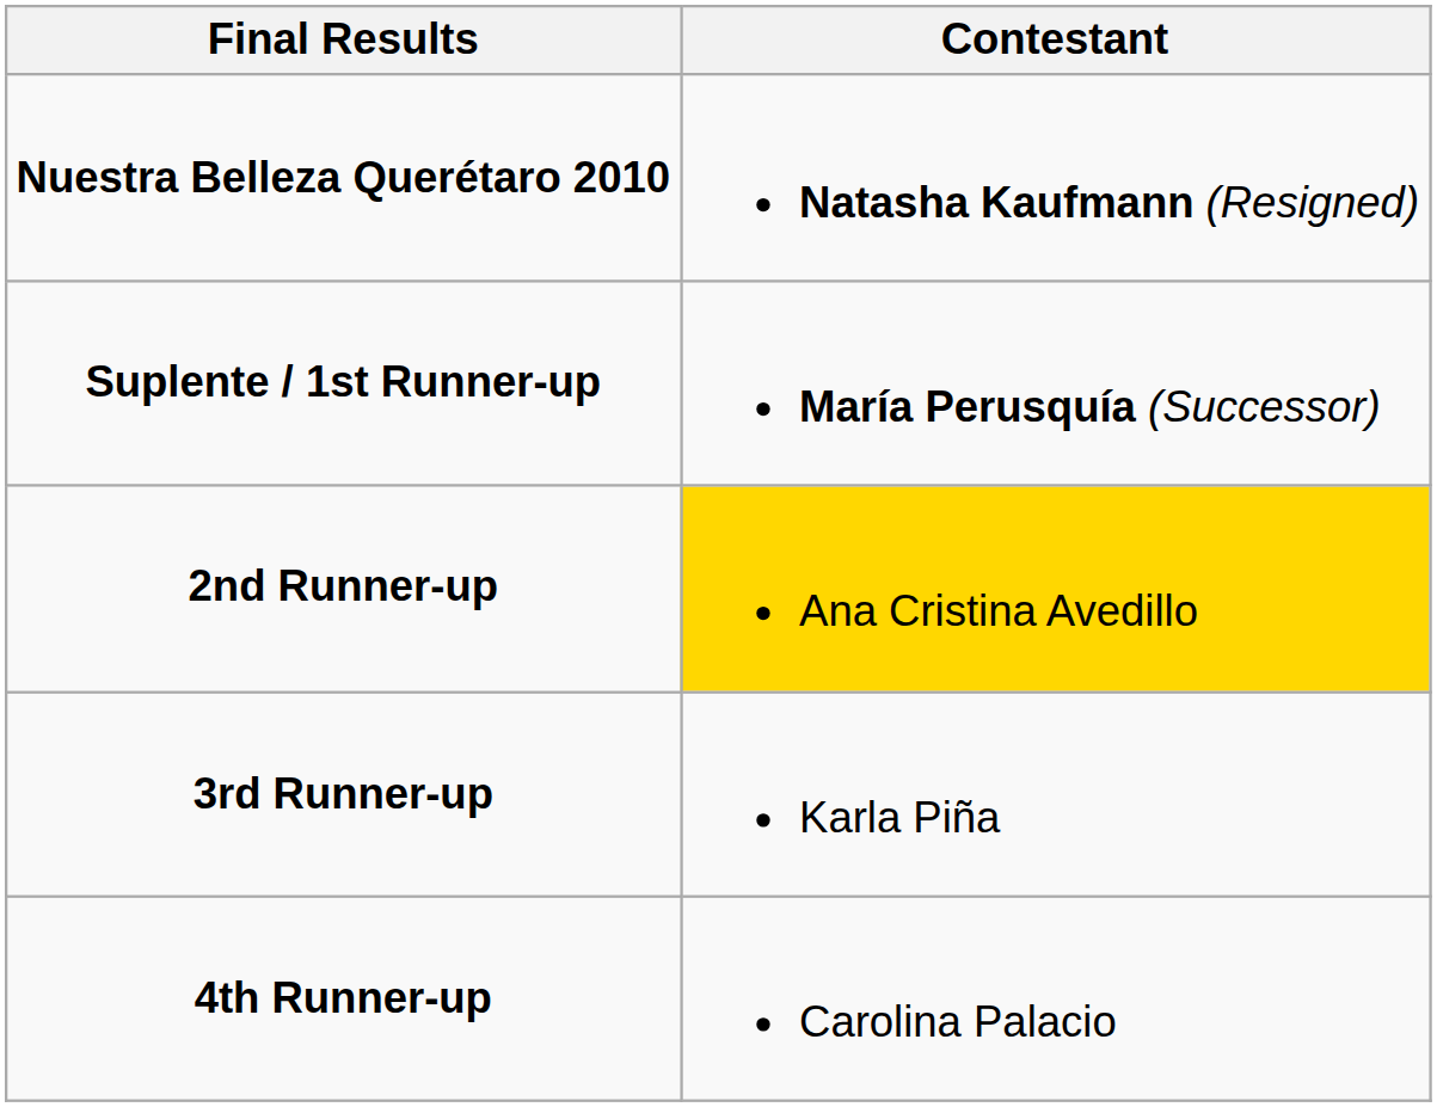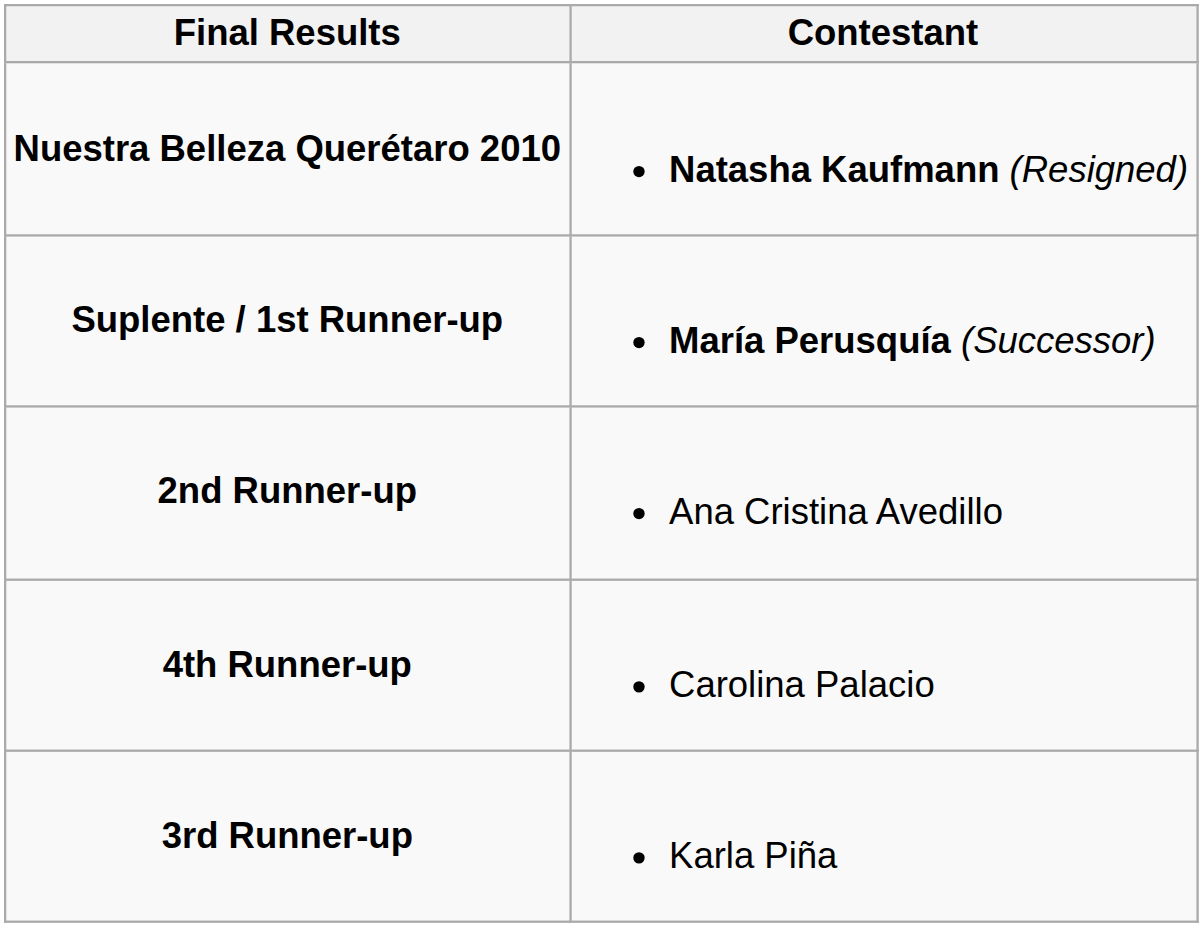 <table class="wikitable">
 <tr>
 <th>Final Results</th>
 <th>Contestant</th>
 </tr>
 <tr>
 <td align="center"><strong>Nuestra Belleza Querétaro 2010</strong></td>
 <td><br><ul><li><strong>Natasha Kaufmann</strong> <em>(Resigned)</em></li></ul></td>
 </tr>
 <tr>
 <td align="center"><strong>Suplente / 1st Runner-up</strong></td>
 <td><br><ul><li><strong>María Perusquía</strong> <em>(Successor)</em></li></ul></td>
 </tr>
 <tr>
 <td align="center"><strong>2nd Runner-up</strong></td>
-<td style="background: gold;"><br><ul><li>Ana Cristina Avedillo</li></ul></td>
+<td><br><ul><li>Ana Cristina Avedillo</li></ul></td>
+</tr>
+<tr>
+<td align="center"><strong>4th Runner-up</strong></td>
+<td><br><ul><li>Carolina Palacio</li></ul></td>
 </tr>
 <tr>
 <td align="center"><strong>3rd Runner-up</strong></td>
 <td><br><ul><li>Karla Piña</li></ul></td>
 </tr>
-<tr>
-<td align="center"><strong>4th Runner-up</strong></td>
-<td><br><ul><li>Carolina Palacio</li></ul></td>
-</tr>
 </table>
